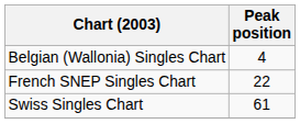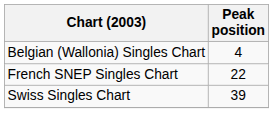 <table class="wikitable sortable">
 <tr>
 <th align="left">Chart (2003)</th>
 <th align="center">Peak<br>position</th>
 </tr>
 <tr>
 <td align="left">Belgian (Wallonia) Singles Chart</td>
 <td align="center">4</td>
 </tr>
 <tr>
 <td align="left">French SNEP Singles Chart</td>
 <td align="center">22</td>
 </tr>
 <tr>
 <td align="left">Swiss Singles Chart</td>
-<td align="center">61</td>
+<td align="center">39</td>
 </tr>
 <tr>
 </tr>
 </table>
